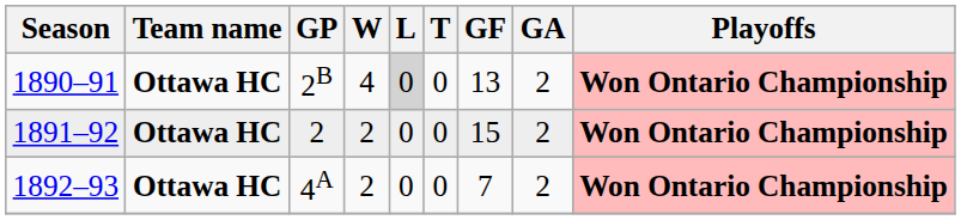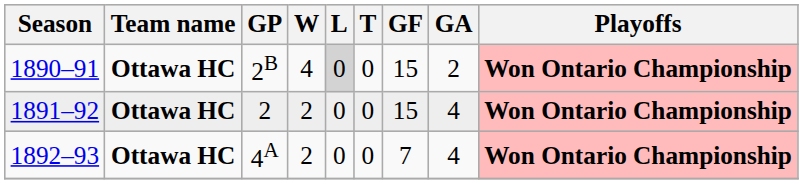 <table class="wikitable" align="center">
 <tr>
 <th>Season</th>
 <th>Team name</th>
 <th>GP</th>
 <th>W</th>
 <th>L</th>
 <th>T</th>
 <th>GF</th>
 <th>GA</th>
 <th>Playoffs</th>
 </tr>
 <tr align="center">
 <td><a href='#'>1890–91</a></td>
 <td><strong>Ottawa HC</strong></td>
 <td>2<sup>B</sup></td>
 <td>4</td>
 <td style="background: lightgrey;">0</td>
 <td>0</td>
-<td>13</td>
+<td>15</td>
 <td>2</td>
 <td bgcolor="#ffbbbb"><strong>Won Ontario Championship</strong></td>
 </tr>
 <tr bgcolor="#eeeeee" align="center">
 <td><a href='#'>1891–92</a></td>
 <td><strong>Ottawa HC</strong></td>
 <td>2</td>
 <td>2</td>
 <td>0</td>
 <td>0</td>
 <td>15</td>
-<td>2</td>
+<td>4</td>
 <td bgcolor="#ffbbbb"><strong>Won Ontario Championship</strong></td>
 </tr>
 <tr align="center">
 <td><a href='#'>1892–93</a></td>
 <td><strong>Ottawa HC</strong></td>
 <td>4<sup>A</sup></td>
 <td>2</td>
 <td>0</td>
 <td>0</td>
 <td>7</td>
-<td>2</td>
+<td>4</td>
 <td bgcolor="#ffbbbb"><strong>Won Ontario Championship</strong></td>
 </tr>
 <tr>
 </tr>
 </table>
